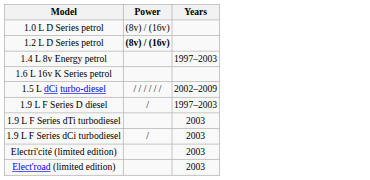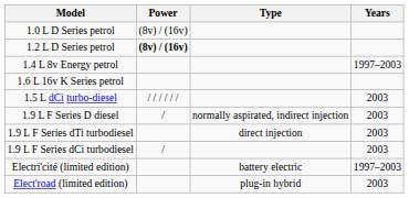 <table class="wikitable" style="text-align:center; font-size:92%;">
 <tr>
 <th>Model</th>
 <th>Power</th>
+<th>Type</th>
 <th>Years</th>
 </tr>
 <tr>
 <td>1.0 L D Series petrol</td>
 <td> (8v) /  (16v)</td>
 <td></td>
+<td></td>
 </tr>
 <tr>
 <td>1.2 L D Series petrol</td>
 <td><strong> (8v) /  (16v)</strong></td>
 <td></td>
+<td></td>
 </tr>
 <tr>
 <td>1.4 L 8v Energy petrol</td>
+<td></td>
 <td></td>
 <td>1997–2003</td>
 </tr>
 <tr>
 <td>1.6 L 16v K Series petrol</td>
 <td></td>
 <td></td>
+<td></td>
 </tr>
 <tr>
 <td>1.5 L <a href='#'>dCi</a> <a href='#'>turbo-diesel</a></td>
 <td> /  /  /  /  /  / </td>
-<td>2002–2009</td>
+<td></td>
+<td>2003</td>
 </tr>
 <tr>
 <td>1.9 L F Series D diesel</td>
 <td> / </td>
-<td>1997–2003</td>
+<td>normally aspirated, indirect injection</td>
+<td>2003</td>
 </tr>
 <tr>
 <td>1.9 L F Series dTi turbodiesel</td>
 <td></td>
+<td>direct injection</td>
 <td>2003</td>
 </tr>
 <tr>
 <td>1.9 L F Series dCi turbodiesel</td>
 <td> / </td>
+<td></td>
 <td>2003</td>
 </tr>
 <tr>
 <td>Electri'cité (limited edition)</td>
 <td></td>
-<td>2003</td>
+<td>battery electric</td>
+<td>1997–2003</td>
 </tr>
 <tr>
 <td><a href='#'>Elect'road</a> (limited edition)</td>
 <td></td>
+<td>plug-in hybrid</td>
 <td>2003</td>
 </tr>
 </table>
